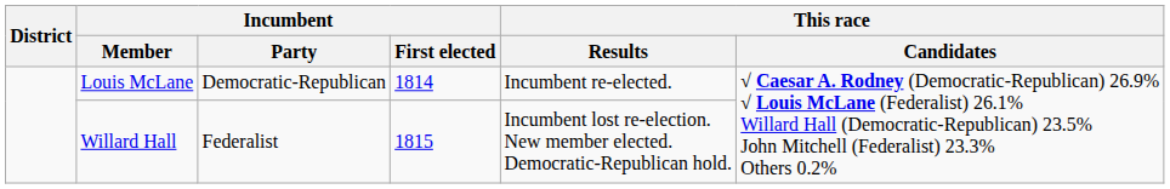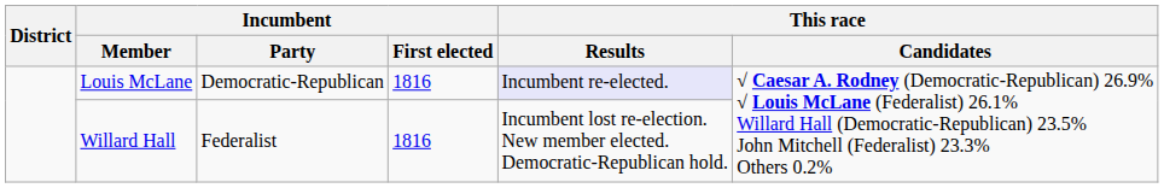 <table class=wikitable>
 <tr>
 <th rowspan=2>District</th>
 <th colspan=3>Incumbent</th>
 <th colspan=2>This race</th>
 </tr>
 <tr>
 <th>Member</th>
 <th>Party</th>
 <th>First elected</th>
 <th>Results</th>
 <th>Candidates</th>
 </tr>
 <tr>
 <td rowspan=2><br></td>
 <td><a href='#'>Louis McLane</a></td>
 <td>Democratic-Republican</td>
-<td><a href='#'>1814</a></td>
-<td>Incumbent re-elected.</td>
+<td><a href='#'>1816</a></td>
+<td style="background: lavender;">Incumbent re-elected.</td>
 <td rowspan=2 nowrap><strong>√ <a href='#'>Caesar A. Rodney</a></strong> (Democratic-Republican) 26.9%<br><strong>√ <a href='#'>Louis McLane</a></strong> (Federalist) 26.1%<br><a href='#'>Willard Hall</a> (Democratic-Republican) 23.5%<br>John Mitchell (Federalist) 23.3%<br>Others 0.2%</td>
 </tr>
 <tr>
 <td><a href='#'>Willard Hall</a></td>
 <td>Federalist</td>
-<td><a href='#'>1815</a></td>
+<td><a href='#'>1816</a></td>
 <td>Incumbent lost re-election.<br>New member elected.<br>Democratic-Republican hold.</td>
 </tr>
 </table>
